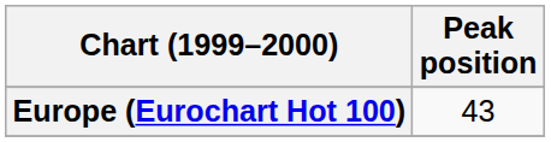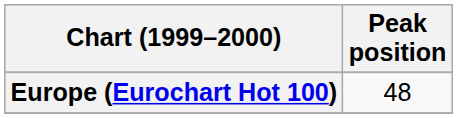 <table class="wikitable sortable plainrowheaders" style="text-align:center">
 <tr>
 <th>Chart (1999–2000)</th>
 <th>Peak<br>position</th>
 </tr>
 <tr>
 </tr>
 <tr>
 <th scope="row">Europe (<a href='#'>Eurochart Hot 100</a>)</th>
-<td>43</td>
+<td>48</td>
 </tr>
 <tr>
 </tr>
 <tr>
 </tr>
 <tr>
 </tr>
 <tr>
 </tr>
 <tr>
 </tr>
 </table>
